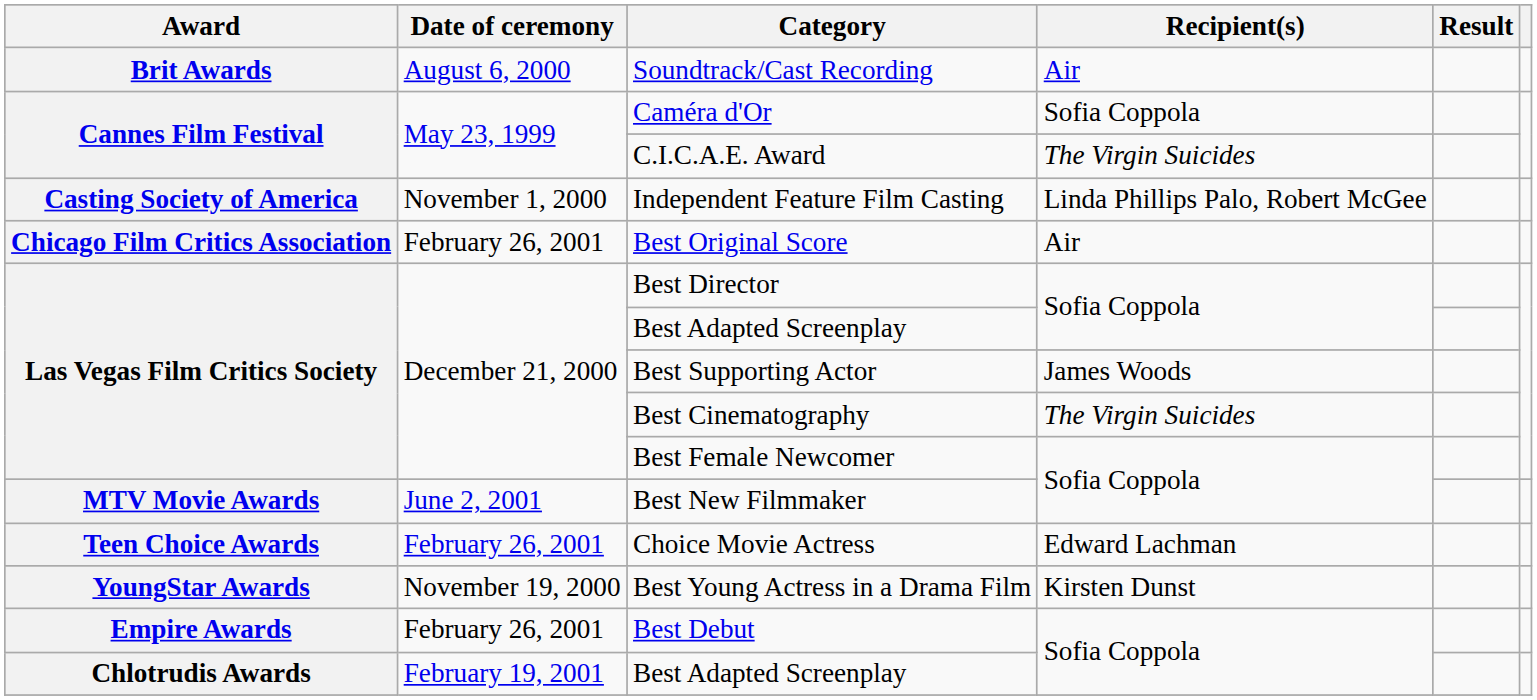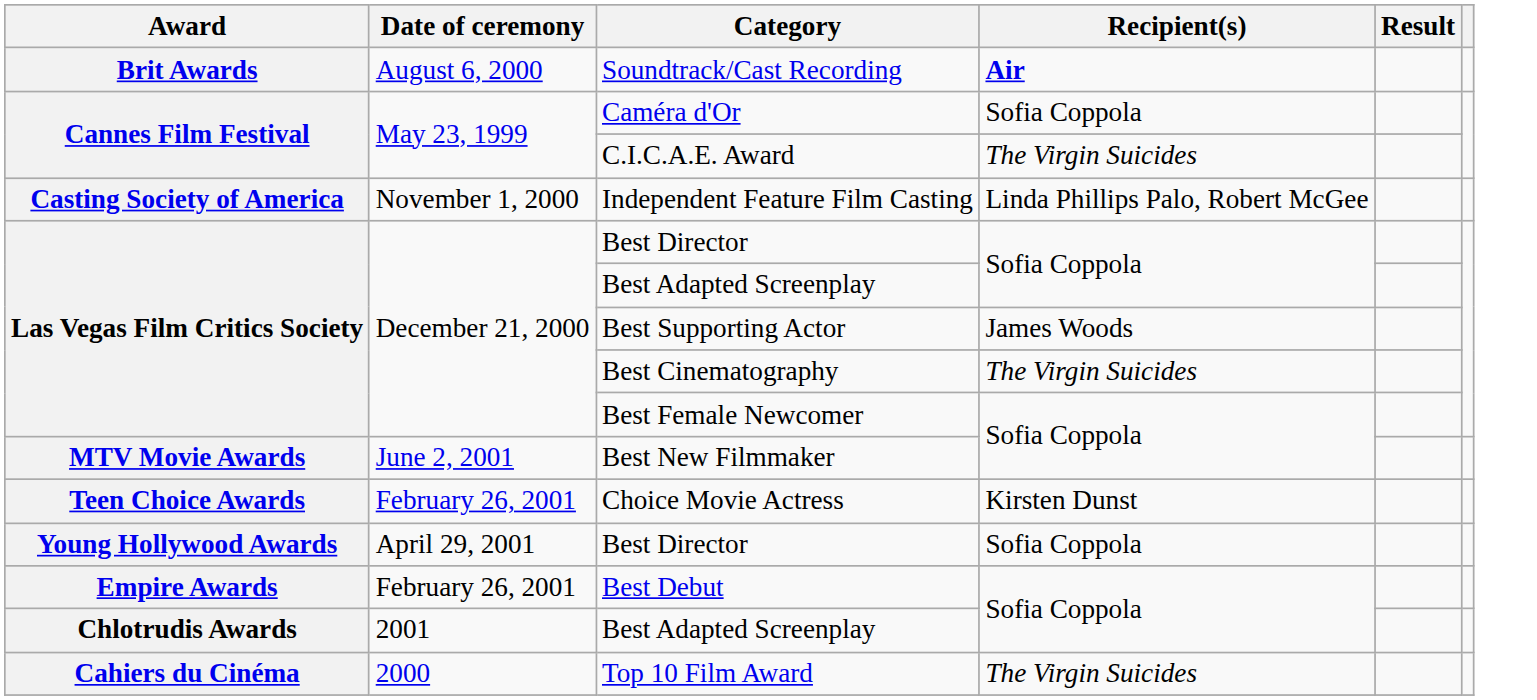 <table class="wikitable sortable plainrowheaders">
 <tr>
 <th scope="col">Award</th>
 <th scope="col">Date of ceremony</th>
 <th scope="col">Category</th>
 <th scope="col">Recipient(s)</th>
 <th scope="col">Result</th>
 <th scope="col" class="unsortable"></th>
 </tr>
 <tr>
 <th scope="row"><a href='#'>Brit Awards</a></th>
 <td><a href='#'>August 6, 2000</a></td>
 <td><a href='#'>Soundtrack/Cast Recording</a></td>
-<td><a href='#'>Air</a></td>
+<td><strong><a href='#'>Air</a></strong></td>
 <td></td>
 <td></td>
 </tr>
 <tr>
 <th rowspan="2" scope="row"><a href='#'>Cannes Film Festival</a></th>
 <td rowspan="2"><a href='#'>May 23, 1999</a></td>
 <td><a href='#'>Caméra d'Or</a></td>
 <td>Sofia Coppola</td>
 <td></td>
 <td rowspan="2"></td>
 </tr>
 <tr>
 <td>C.I.C.A.E. Award</td>
 <td><em>The Virgin Suicides</em></td>
 <td></td>
 </tr>
 <tr>
 <th scope="row"><a href='#'>Casting Society of America</a></th>
 <td>November 1, 2000</td>
 <td>Independent Feature Film Casting</td>
 <td>Linda Phillips Palo, Robert McGee</td>
-<td></td>
-<td></td>
-</tr>
-<tr>
-<th scope="row"><a href='#'>Chicago Film Critics Association</a></th>
-<td>February 26, 2001</td>
-<td><a href='#'>Best Original Score</a></td>
-<td>Air</td>
 <td></td>
 <td></td>
 </tr>
 <tr>
 <th rowspan="5" scope="row">Las Vegas Film Critics Society</th>
 <td rowspan="5">December 21, 2000</td>
 <td>Best Director</td>
 <td rowspan="2">Sofia Coppola</td>
 <td></td>
 <td rowspan="5"></td>
 </tr>
 <tr>
 <td>Best Adapted Screenplay</td>
 <td></td>
 </tr>
 <tr>
 <td>Best Supporting Actor</td>
 <td>James Woods</td>
 <td></td>
 </tr>
 <tr>
 <td>Best Cinematography</td>
 <td><em>The Virgin Suicides</em></td>
 <td></td>
 </tr>
 <tr>
 <td>Best Female Newcomer</td>
 <td rowspan="2">Sofia Coppola</td>
 <td></td>
 </tr>
 <tr>
 <th scope="row"><a href='#'>MTV Movie Awards</a></th>
 <td><a href='#'>June 2, 2001</a></td>
 <td>Best New Filmmaker</td>
 <td></td>
 <td></td>
 </tr>
 <tr>
 <th scope="row"><a href='#'>Teen Choice Awards</a></th>
 <td><a href='#'>February 26, 2001</a></td>
 <td>Choice Movie Actress</td>
-<td>Edward Lachman</td>
+<td>Kirsten Dunst</td>
 <td></td>
 <td></td>
 </tr>
 <tr>
-<th scope="row"><a href='#'>YoungStar Awards</a></th>
-<td>November 19, 2000</td>
-<td>Best Young Actress in a Drama Film</td>
-<td>Kirsten Dunst</td>
+<th scope="row"><a href='#'>Young Hollywood Awards</a></th>
+<td>April 29, 2001</td>
+<td>Best Director</td>
+<td>Sofia Coppola</td>
 <td></td>
 <td></td>
 </tr>
 <tr>
 <th scope="row"><a href='#'>Empire Awards</a></th>
 <td>February 26, 2001</td>
 <td><a href='#'>Best Debut</a></td>
 <td rowspan="2">Sofia Coppola</td>
 <td></td>
 <td></td>
 </tr>
 <tr>
 <th scope="row">Chlotrudis Awards</th>
-<td><a href='#'>February 19, 2001</a></td>
+<td>2001</td>
 <td>Best Adapted Screenplay</td>
 <td></td>
 <td></td>
 </tr>
+<tr>
+<th scope="row"><a href='#'>Cahiers du Cinéma</a></th>
+<td><a href='#'>2000</a></td>
+<td><a href='#'>Top 10 Film Award</a></td>
+<td><em>The Virgin Suicides</em></td>
+<td></td>
+<td></td>
+</tr>
 </table>
